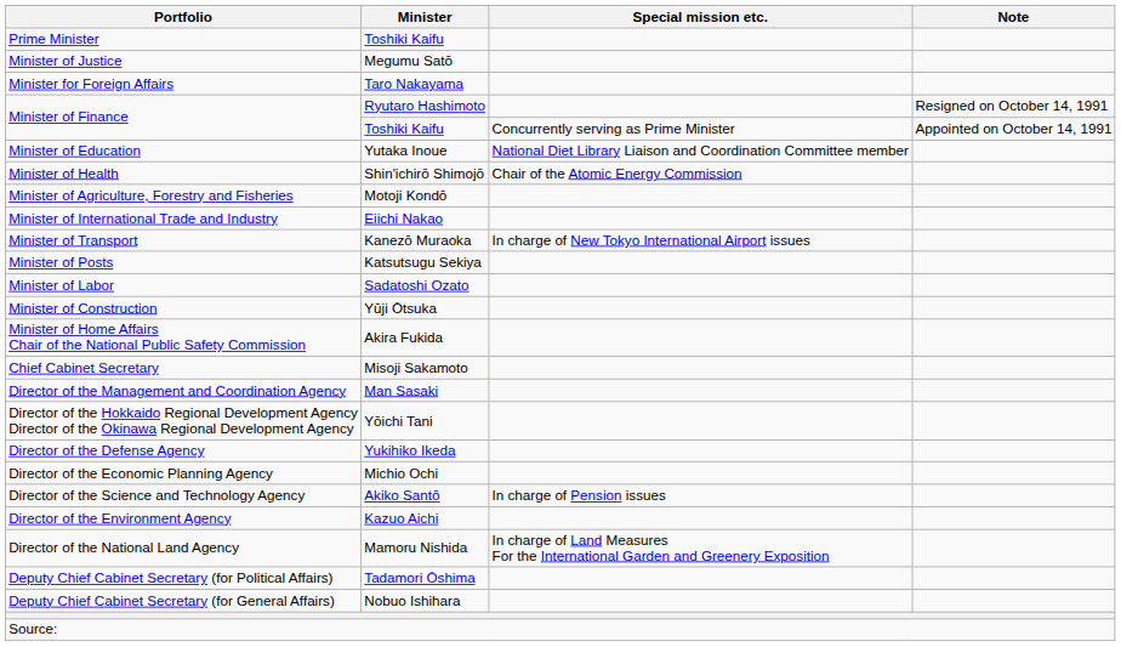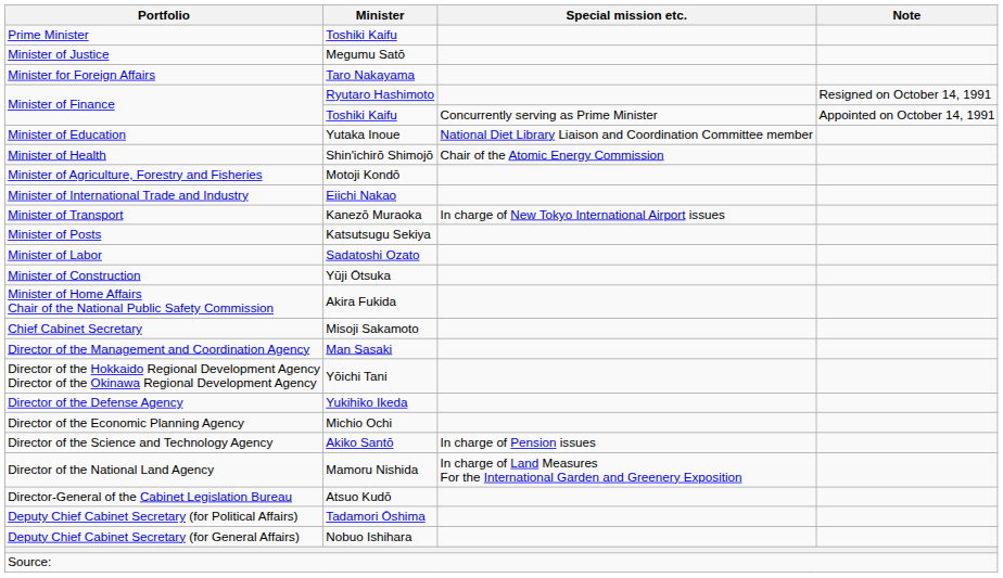 <table class="wikitable unsortable" style="font-size: 90%;">
 <tr>
 <th scope="col">Portfolio</th>
 <th scope="col">Minister</th>
 <th scope="col">Special mission etc.</th>
 <th scope="col">Note</th>
 </tr>
 <tr>
 <td><a href='#'>Prime Minister</a></td>
 <td><a href='#'>Toshiki Kaifu</a></td>
 <td></td>
 <td></td>
 </tr>
 <tr>
 <td><a href='#'>Minister of Justice</a></td>
 <td>Megumu Satō</td>
 <td></td>
 <td></td>
 </tr>
 <tr>
 <td><a href='#'>Minister for Foreign Affairs</a></td>
 <td><a href='#'>Taro Nakayama</a></td>
 <td></td>
 <td></td>
 </tr>
 <tr>
 <td rowspan=2><a href='#'>Minister of Finance</a></td>
 <td><a href='#'>Ryutaro Hashimoto</a></td>
 <td></td>
 <td>Resigned on October 14, 1991</td>
 </tr>
 <tr>
 <td><a href='#'>Toshiki Kaifu</a></td>
 <td>Concurrently serving as Prime Minister</td>
 <td>Appointed on October 14, 1991</td>
 </tr>
 <tr>
 <td><a href='#'>Minister of Education</a></td>
 <td>Yutaka Inoue</td>
 <td><a href='#'>National Diet Library</a> Liaison and Coordination Committee member</td>
 <td></td>
 </tr>
 <tr>
 <td><a href='#'>Minister of Health</a></td>
 <td>Shin'ichirō Shimojō</td>
 <td>Chair of the <a href='#'>Atomic Energy Commission</a></td>
 <td></td>
 </tr>
 <tr>
 <td><a href='#'>Minister of Agriculture, Forestry and Fisheries</a></td>
 <td>Motoji Kondō</td>
 <td></td>
 <td></td>
 </tr>
 <tr>
 <td><a href='#'>Minister of International Trade and Industry</a></td>
 <td><a href='#'>Eiichi Nakao</a></td>
 <td></td>
 <td></td>
 </tr>
 <tr>
 <td><a href='#'>Minister of Transport</a></td>
 <td>Kanezō Muraoka</td>
 <td>In charge of <a href='#'>New Tokyo International Airport</a> issues</td>
 <td></td>
 </tr>
 <tr>
 <td><a href='#'>Minister of Posts</a></td>
 <td>Katsutsugu Sekiya</td>
 <td></td>
 <td></td>
 </tr>
 <tr>
 <td><a href='#'>Minister of Labor</a></td>
 <td><a href='#'>Sadatoshi Ozato</a></td>
 <td></td>
 <td></td>
 </tr>
 <tr>
 <td><a href='#'>Minister of Construction</a></td>
 <td>Yūji Ōtsuka</td>
 <td></td>
 <td></td>
 </tr>
 <tr>
 <td><a href='#'>Minister of Home Affairs</a><br><a href='#'>Chair of the National Public Safety Commission</a></td>
 <td>Akira Fukida</td>
 <td></td>
 <td></td>
 </tr>
 <tr>
 <td><a href='#'>Chief Cabinet Secretary</a></td>
 <td>Misoji Sakamoto</td>
 <td></td>
 <td></td>
 </tr>
 <tr>
 <td><a href='#'>Director of the Management and Coordination Agency</a></td>
 <td><a href='#'>Man Sasaki</a></td>
 <td></td>
 <td></td>
 </tr>
 <tr>
 <td>Director of the <a href='#'>Hokkaido</a> Regional Development Agency<br>Director of the <a href='#'>Okinawa</a> Regional Development Agency</td>
 <td>Yōichi Tani</td>
 <td></td>
 <td></td>
 </tr>
 <tr>
 <td><a href='#'>Director of the Defense Agency</a></td>
 <td><a href='#'>Yukihiko Ikeda</a></td>
 <td></td>
 <td></td>
 </tr>
 <tr>
 <td>Director of the Economic Planning Agency</td>
 <td>Michio Ochi</td>
 <td></td>
 <td></td>
 </tr>
 <tr>
 <td>Director of the Science and Technology Agency</td>
 <td><a href='#'>Akiko Santō</a></td>
 <td>In charge of <a href='#'>Pension</a> issues</td>
 <td></td>
 </tr>
 <tr>
-<td><a href='#'>Director of the Environment Agency</a></td>
-<td><a href='#'>Kazuo Aichi</a></td>
-<td></td>
+<td>Director of the National Land Agency</td>
+<td>Mamoru Nishida</td>
+<td>In charge of <a href='#'>Land</a> Measures<br>For the <a href='#'>International Garden and Greenery Exposition</a></td>
 <td></td>
 </tr>
 <tr>
-<td>Director of the National Land Agency</td>
-<td>Mamoru Nishida</td>
-<td>In charge of <a href='#'>Land</a> Measures<br>For the <a href='#'>International Garden and Greenery Exposition</a></td>
+<td>Director-General of the <a href='#'>Cabinet Legislation Bureau</a></td>
+<td>Atsuo Kudō</td>
+<td></td>
 <td></td>
 </tr>
 <tr>
 <td><a href='#'>Deputy Chief Cabinet Secretary</a> (for Political Affairs)</td>
 <td><a href='#'>Tadamori Ōshima</a></td>
 <td></td>
 <td></td>
 </tr>
 <tr>
 <td><a href='#'>Deputy Chief Cabinet Secretary</a> (for General Affairs)</td>
 <td>Nobuo Ishihara</td>
 <td></td>
 <td></td>
 </tr>
 <tr>
 <th colspan="4"></th>
 </tr>
 <tr>
 <td colspan="4">Source:</td>
 </tr>
 </table>
